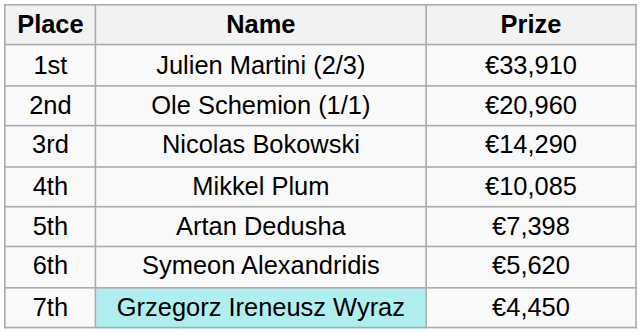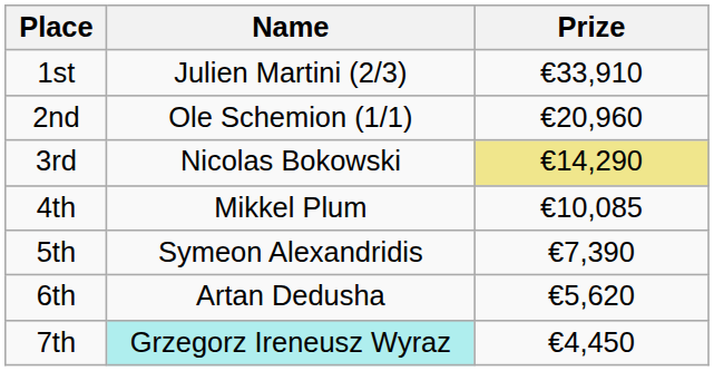 <table class="wikitable">
 <tr>
 <th width="50">Place</th>
 <th width="200">Name</th>
 <th width="125">Prize</th>
 </tr>
 <tr>
 <td align = "center">1st</td>
 <td align = "center">Julien Martini (2/3)</td>
 <td align="center">€33,910</td>
 </tr>
 <tr>
 <td align = "center">2nd</td>
 <td align = "center">Ole Schemion (1/1)</td>
 <td align="center">€20,960</td>
 </tr>
 <tr>
 <td align = "center">3rd</td>
 <td align = "center">Nicolas Bokowski</td>
-<td align="center">€14,290</td>
+<td align="center" style="background: khaki;">€14,290</td>
 </tr>
 <tr>
 <td align = "center">4th</td>
 <td align = "center">Mikkel Plum</td>
 <td align="center">€10,085</td>
 </tr>
 <tr>
 <td align = "center">5th</td>
-<td align = "center">Artan Dedusha</td>
-<td align="center">€7,398</td>
+<td align = "center">Symeon Alexandridis</td>
+<td align="center">€7,390</td>
 </tr>
 <tr>
 <td align = "center">6th</td>
-<td align = "center">Symeon Alexandridis</td>
+<td align = "center">Artan Dedusha</td>
 <td align="center">€5,620</td>
 </tr>
 <tr>
 <td align = "center">7th</td>
 <td align = "center" style="background: paleturquoise;">Grzegorz Ireneusz Wyraz</td>
 <td align="center">€4,450</td>
 </tr>
 </table>
